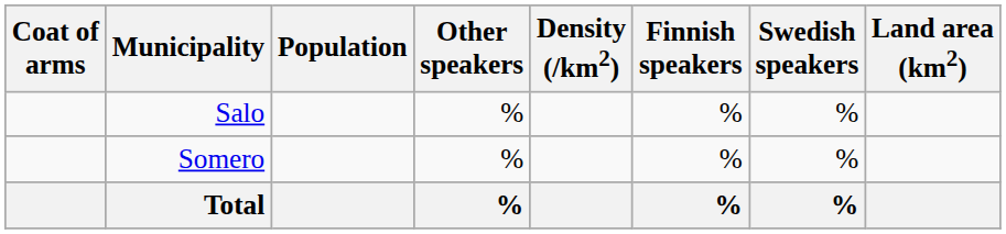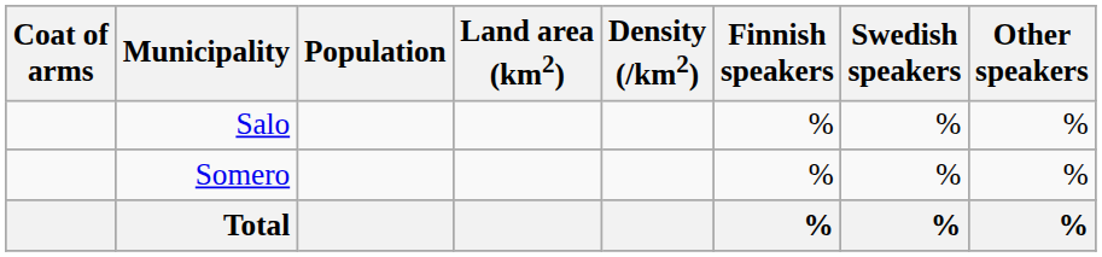 <table class="wikitable sortable" style="font-size: 90%; text-align: right; line-height: normal">
 <tr>
 <th class="unsortable">Coat of<br>arms</th>
 <th>Municipality</th>
 <th>Population</th>
-<th>Other<br>speakers</th>
+<th>Land area<br>(km<sup>2</sup>)</th>
 <th>Density<br>(/km<sup>2</sup>)</th>
 <th>Finnish<br>speakers</th>
 <th>Swedish<br>speakers</th>
-<th>Land area<br>(km<sup>2</sup>)</th>
+<th>Other<br>speakers</th>
 </tr>
 <tr>
 <td></td>
 <td><a href='#'>Salo</a></td>
 <td></td>
-<td> %</td>
+<td></td>
 <td></td>
 <td> %</td>
 <td> %</td>
-<td></td>
+<td> %</td>
 </tr>
 <tr>
 <td></td>
 <td><a href='#'>Somero</a></td>
 <td></td>
-<td> %</td>
+<td></td>
 <td></td>
 <td> %</td>
 <td> %</td>
-<td></td>
+<td> %</td>
 </tr>
 <tr>
 <th></th>
 <th + style=text-align:right><strong>Total</strong></th>
 <th + style=text-align:right></th>
-<th !+ style=text-align:right> %</th>
+<th + style=text-align:right></th>
 <th + style=text-align:right></th>
 <th !+ style=text-align:right> %</th>
 <th !+ style=text-align:right> %</th>
-<th + style=text-align:right></th>
+<th !+ style=text-align:right> %</th>
 </tr>
 </table>
